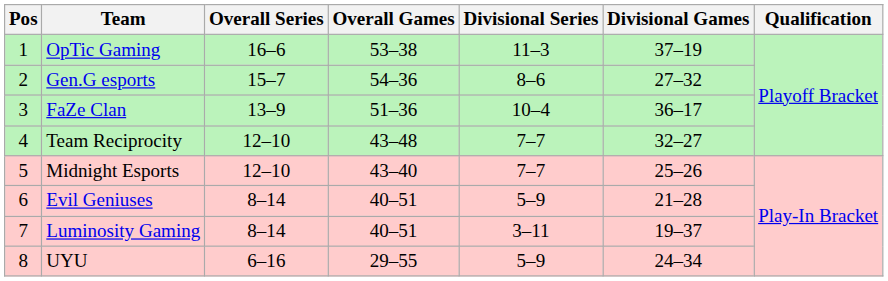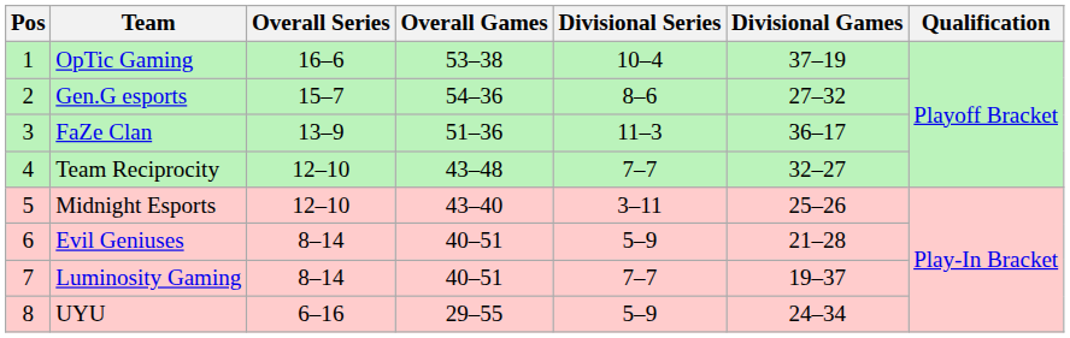 <table class="wikitable" style="text-align:middle">
 <tr>
 <th>Pos</th>
 <th>Team</th>
 <th>Overall Series</th>
 <th>Overall Games</th>
 <th>Divisional Series</th>
 <th>Divisional Games</th>
 <th>Qualification</th>
 </tr>
 <tr>
 <td style="text-align:center; background:#BBF3BB;">1</td>
 <td style="text-align:left; background:#BBF3BB;"><a href='#'>OpTic Gaming</a></td>
 <td style="text-align:center; background:#BBF3BB;">16–6</td>
 <td style="text-align:center; background:#BBF3BB;">53–38</td>
-<td style="text-align:center; background:#BBF3BB;">11–3</td>
+<td style="text-align:center; background:#BBF3BB;">10–4</td>
 <td style="text-align:center; background:#BBF3BB;">37–19</td>
 <td style="text-align:center; background:#BBF3BB;" rowspan="4"><a href='#'>Playoff Bracket</a></td>
 </tr>
 <tr>
 <td style="text-align:center; background:#BBF3BB;">2</td>
 <td style="text-align:left; background:#BBF3BB;"><a href='#'>Gen.G esports</a></td>
 <td style="text-align:center; background:#BBF3BB;">15–7</td>
 <td style="text-align:center; background:#BBF3BB;">54–36</td>
 <td style="text-align:center; background:#BBF3BB;">8–6</td>
 <td style="text-align:center; background:#BBF3BB;">27–32</td>
 </tr>
 <tr>
 <td style="text-align:center; background:#BBF3BB;">3</td>
 <td style="text-align:left; background:#BBF3BB;"><a href='#'>FaZe Clan</a></td>
 <td style="text-align:center; background:#BBF3BB;">13–9</td>
 <td style="text-align:center; background:#BBF3BB;">51–36</td>
-<td style="text-align:center; background:#BBF3BB;">10–4</td>
+<td style="text-align:center; background:#BBF3BB;">11–3</td>
 <td style="text-align:center; background:#BBF3BB;">36–17</td>
 </tr>
 <tr>
 <td style="text-align:center; background:#BBF3BB;">4</td>
 <td style="text-align:left; background:#BBF3BB;">Team Reciprocity</td>
 <td style="text-align:center; background:#BBF3BB;">12–10</td>
 <td style="text-align:center; background:#BBF3BB;">43–48</td>
 <td style="text-align:center; background:#BBF3BB;">7–7</td>
 <td style="text-align:center; background:#BBF3BB;">32–27</td>
 </tr>
 <tr>
 <td style="text-align:center; background:#FFCCCC;">5</td>
 <td style="text-align:left; background:#FFCCCC;">Midnight Esports</td>
 <td style="text-align:center; background:#FFCCCC;">12–10</td>
 <td style="text-align:center; background:#FFCCCC;">43–40</td>
-<td style="text-align:center; background:#FFCCCC;">7–7</td>
+<td style="text-align:center; background:#FFCCCC;">3–11</td>
 <td style="text-align:center; background:#FFCCCC;">25–26</td>
 <td style="text-align:center; background:#FFCCCC;" rowspan="4"><a href='#'>Play-In Bracket</a></td>
 </tr>
 <tr>
 <td style="text-align:center; background:#FFCCCC;">6</td>
 <td style="text-align:left; background:#FFCCCC;"><a href='#'>Evil Geniuses</a></td>
 <td style="text-align:center; background:#FFCCCC;">8–14</td>
 <td style="text-align:center; background:#FFCCCC;">40–51</td>
 <td style="text-align:center; background:#FFCCCC;">5–9</td>
 <td style="text-align:center; background:#FFCCCC;">21–28</td>
 </tr>
 <tr>
 <td style="text-align:center; background:#FFCCCC;">7</td>
 <td style="text-align:left; background:#FFCCCC;"><a href='#'>Luminosity Gaming</a></td>
 <td style="text-align:center; background:#FFCCCC;">8–14</td>
 <td style="text-align:center; background:#FFCCCC;">40–51</td>
-<td style="text-align:center; background:#FFCCCC;">3–11</td>
+<td style="text-align:center; background:#FFCCCC;">7–7</td>
 <td style="text-align:center; background:#FFCCCC;">19–37</td>
 </tr>
 <tr>
 <td style="text-align:center; background:#FFCCCC;">8</td>
 <td style="text-align:left; background:#FFCCCC;">UYU</td>
 <td style="text-align:center; background:#FFCCCC;">6–16</td>
 <td style="text-align:center; background:#FFCCCC;">29–55</td>
 <td style="text-align:center; background:#FFCCCC;">5–9</td>
 <td style="text-align:center; background:#FFCCCC;">24–34</td>
 </tr>
 </table>
